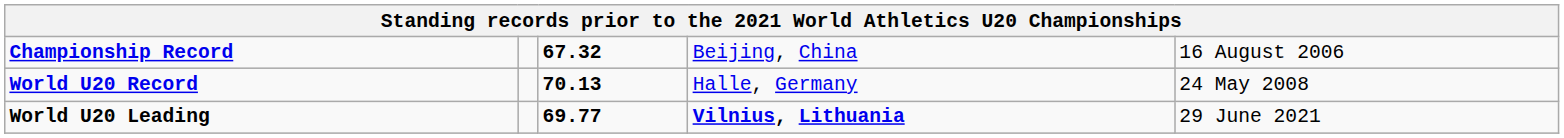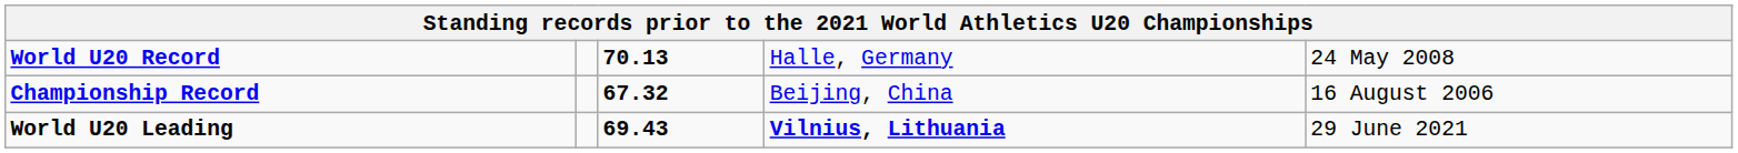 <table class="wikitable" width=65%>
 <tr>
 <th colspan=5>Standing records prior to the 2021 World Athletics U20 Championships</th>
+</tr>
+<tr>
+<td><strong><a href='#'>World U20 Record</a></strong></td>
+<td></td>
+<td><strong>70.13</strong></td>
+<td><a href='#'>Halle</a>, <a href='#'>Germany</a></td>
+<td>24 May 2008</td>
 </tr>
 <tr>
 <td><strong><a href='#'>Championship Record</a></strong></td>
 <td></td>
 <td><strong>67.32</strong></td>
 <td><a href='#'>Beijing</a>, <a href='#'>China</a></td>
 <td>16 August 2006</td>
 </tr>
 <tr>
-<td><strong><a href='#'>World U20 Record</a></strong></td>
-<td></td>
-<td><strong>70.13</strong></td>
-<td><a href='#'>Halle</a>, <a href='#'>Germany</a></td>
-<td>24 May 2008</td>
-</tr>
-<tr>
 <td><strong>World U20 Leading</strong></td>
 <td></td>
-<td><strong>69.77</strong></td>
+<td><strong>69.43</strong></td>
 <td><strong><a href='#'>Vilnius</a>, <a href='#'>Lithuania</a></strong></td>
 <td>29 June 2021</td>
 </tr>
 </table>
